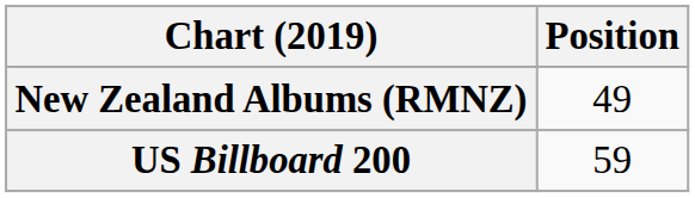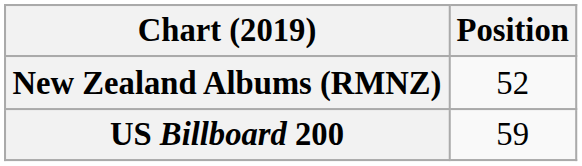 <table class="wikitable sortable plainrowheaders" style="text-align:center">
 <tr>
 <th scope="col">Chart (2019)</th>
 <th scope="col">Position</th>
 </tr>
 <tr>
 <th scope="row">New Zealand Albums (RMNZ)</th>
-<td>49</td>
+<td>52</td>
 </tr>
 <tr>
 <th scope="row">US <em>Billboard</em> 200</th>
 <td>59</td>
 </tr>
 </table>
